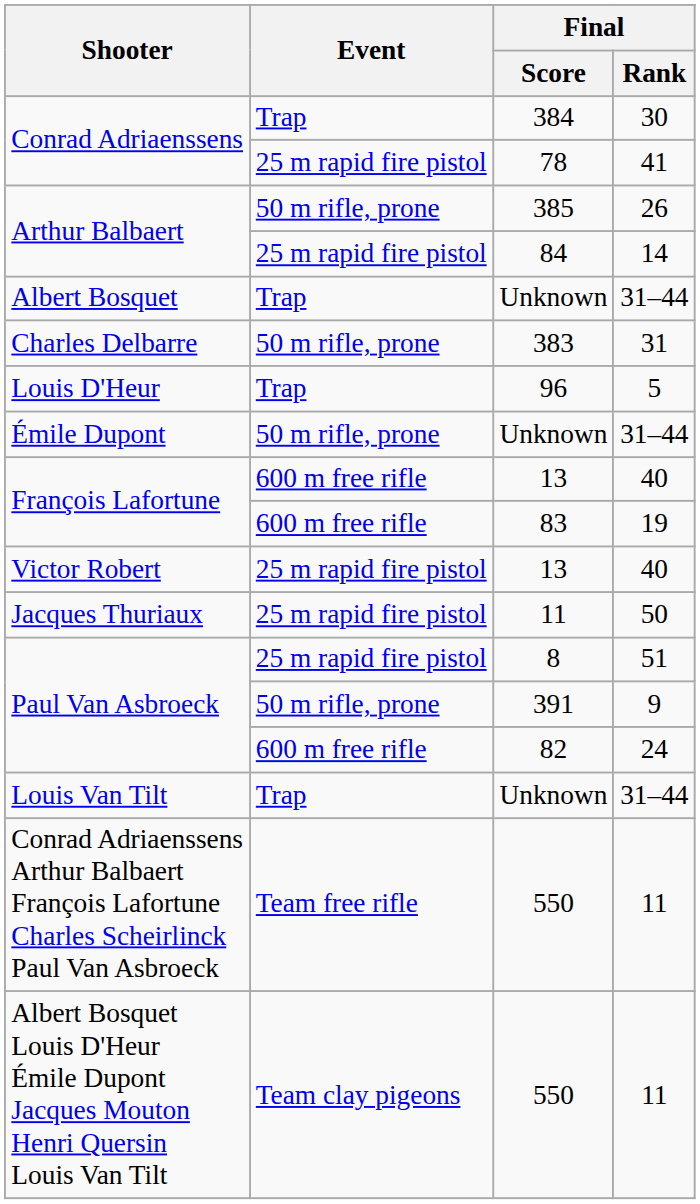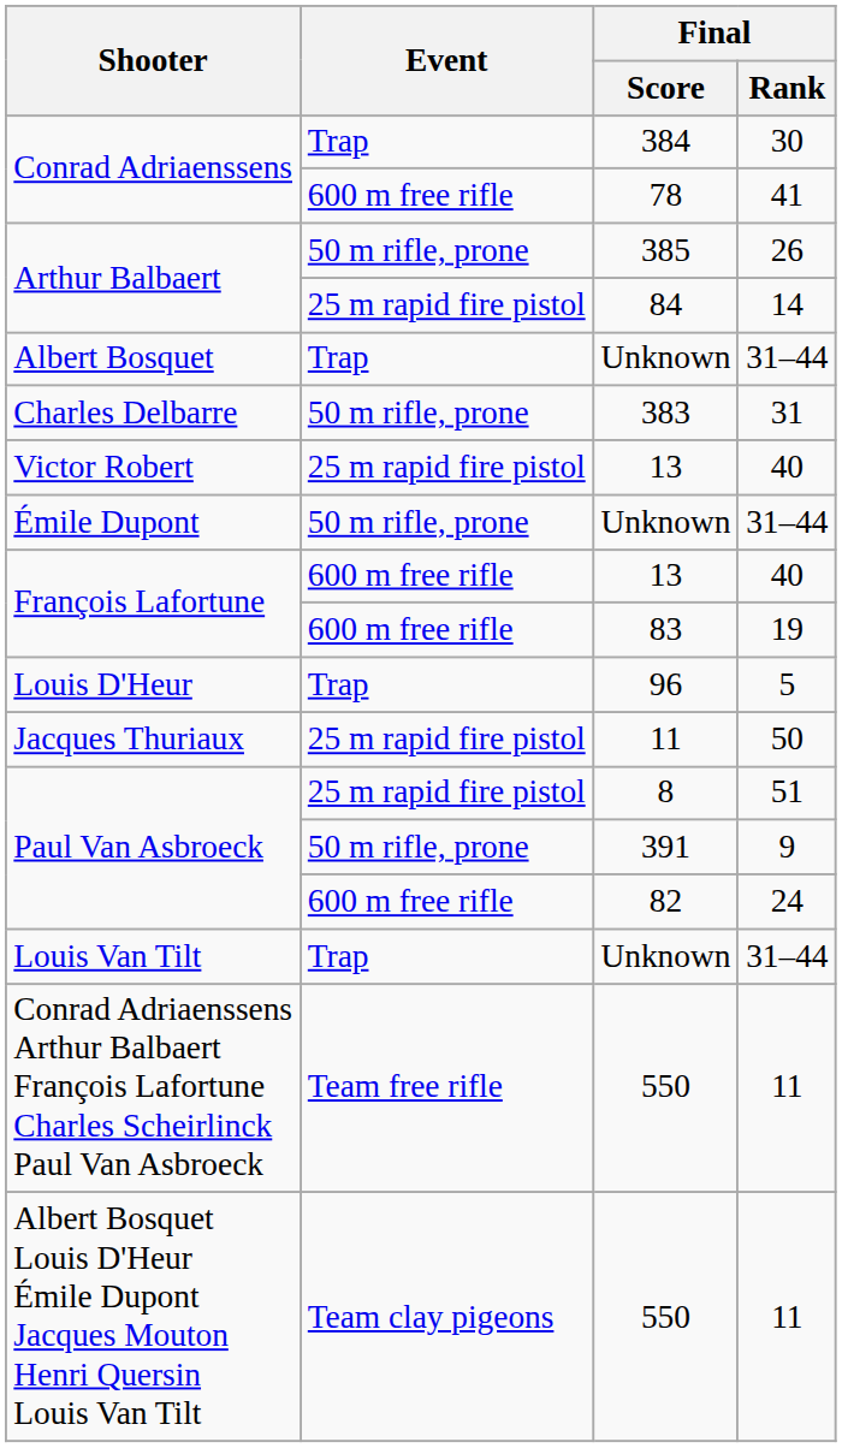 <table class=wikitable style="font-size:90%">
 <tr>
 <th rowspan=2>Shooter</th>
 <th rowspan=2>Event</th>
 <th colspan=2>Final</th>
 </tr>
 <tr>
 <th>Score</th>
 <th>Rank</th>
 </tr>
 <tr>
 <td rowspan=2><a href='#'>Conrad Adriaenssens</a></td>
 <td><a href='#'>Trap</a></td>
 <td align=center>384</td>
 <td align=center>30</td>
 </tr>
 <tr>
-<td><a href='#'>25 m rapid fire pistol</a></td>
+<td><a href='#'>600 m free rifle</a></td>
 <td align=center>78</td>
 <td align=center>41</td>
 </tr>
 <tr>
 <td rowspan=2><a href='#'>Arthur Balbaert</a></td>
 <td><a href='#'>50 m rifle, prone</a></td>
 <td align=center>385</td>
 <td align=center>26</td>
 </tr>
 <tr>
 <td><a href='#'>25 m rapid fire pistol</a></td>
 <td align=center>84</td>
 <td align=center>14</td>
 </tr>
 <tr>
 <td><a href='#'>Albert Bosquet</a></td>
 <td><a href='#'>Trap</a></td>
 <td align=center>Unknown</td>
 <td align=center>31–44</td>
 </tr>
 <tr>
 <td><a href='#'>Charles Delbarre</a></td>
 <td><a href='#'>50 m rifle, prone</a></td>
 <td align=center>383</td>
 <td align=center>31</td>
 </tr>
 <tr>
-<td><a href='#'>Louis D'Heur</a></td>
-<td><a href='#'>Trap</a></td>
-<td align=center>96</td>
-<td align=center>5</td>
+<td><a href='#'>Victor Robert</a></td>
+<td><a href='#'>25 m rapid fire pistol</a></td>
+<td align=center>13</td>
+<td align=center>40</td>
 </tr>
 <tr>
 <td><a href='#'>Émile Dupont</a></td>
 <td><a href='#'>50 m rifle, prone</a></td>
 <td align=center>Unknown</td>
 <td align=center>31–44</td>
 </tr>
 <tr>
 <td rowspan=2><a href='#'>François Lafortune</a></td>
 <td><a href='#'>600 m free rifle</a></td>
 <td align=center>13</td>
 <td align=center>40</td>
 </tr>
 <tr>
 <td><a href='#'>600 m free rifle</a></td>
 <td align=center>83</td>
 <td align=center>19</td>
 </tr>
 <tr>
-<td><a href='#'>Victor Robert</a></td>
-<td><a href='#'>25 m rapid fire pistol</a></td>
-<td align=center>13</td>
-<td align=center>40</td>
+<td><a href='#'>Louis D'Heur</a></td>
+<td><a href='#'>Trap</a></td>
+<td align=center>96</td>
+<td align=center>5</td>
 </tr>
 <tr>
 <td><a href='#'>Jacques Thuriaux</a></td>
 <td><a href='#'>25 m rapid fire pistol</a></td>
 <td align=center>11</td>
 <td align=center>50</td>
 </tr>
 <tr>
 <td rowspan=3><a href='#'>Paul Van Asbroeck</a></td>
 <td><a href='#'>25 m rapid fire pistol</a></td>
 <td align=center>8</td>
 <td align=center>51</td>
 </tr>
 <tr>
 <td><a href='#'>50 m rifle, prone</a></td>
 <td align=center>391</td>
 <td align=center>9</td>
 </tr>
 <tr>
 <td><a href='#'>600 m free rifle</a></td>
 <td align=center>82</td>
 <td align=center>24</td>
 </tr>
 <tr>
 <td><a href='#'>Louis Van Tilt</a></td>
 <td><a href='#'>Trap</a></td>
 <td align=center>Unknown</td>
 <td align=center>31–44</td>
 </tr>
 <tr>
 <td>Conrad Adriaenssens <br> Arthur Balbaert <br> François Lafortune <br> <a href='#'>Charles Scheirlinck</a> <br> Paul Van Asbroeck</td>
 <td><a href='#'>Team free rifle</a></td>
 <td align=center>550</td>
 <td align=center>11</td>
 </tr>
 <tr>
 <td>Albert Bosquet <br> Louis D'Heur <br> Émile Dupont <br> <a href='#'>Jacques Mouton</a> <br> <a href='#'>Henri Quersin</a> <br> Louis Van Tilt</td>
 <td><a href='#'>Team clay pigeons</a></td>
 <td align=center>550</td>
 <td align=center>11</td>
 </tr>
 </table>
